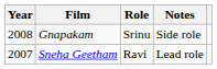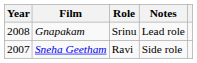 <table class="wikitable">
 <tr>
 <th>Year</th>
 <th>Film</th>
 <th>Role</th>
 <th>Notes</th>
 <th class="unsortable"></th>
 </tr>
 <tr>
 <td>2008</td>
 <td><em>Gnapakam</em></td>
 <td>Srinu</td>
-<td>Side role</td>
+<td>Lead role</td>
 <td></td>
 </tr>
 <tr>
 <td>2007</td>
 <td><em><a href='#'>Sneha Geetham</a></em></td>
 <td>Ravi</td>
-<td>Lead role</td>
+<td>Side role</td>
 <td></td>
 </tr>
 </table>
